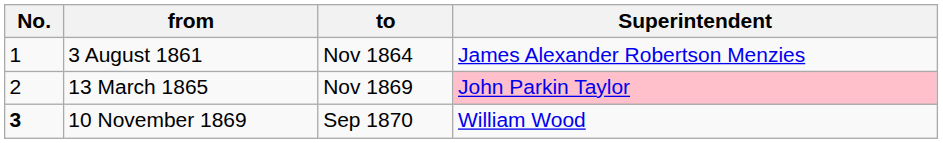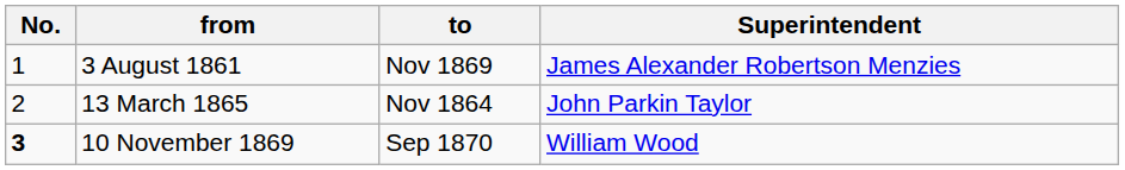 <table class="wikitable" width=45%>
 <tr>
 <th>No.</th>
 <th>from</th>
 <th>to</th>
 <th>Superintendent</th>
 </tr>
 <tr>
 <td>1</td>
 <td>3 August 1861</td>
-<td>Nov 1864</td>
+<td>Nov 1869</td>
 <td><a href='#'>James Alexander Robertson Menzies</a></td>
 </tr>
 <tr>
 <td>2</td>
 <td>13 March 1865</td>
-<td>Nov 1869</td>
-<td style="background: pink;"><a href='#'>John Parkin Taylor</a></td>
+<td>Nov 1864</td>
+<td><a href='#'>John Parkin Taylor</a></td>
 </tr>
 <tr>
 <td><strong>3</strong></td>
 <td>10 November 1869</td>
 <td>Sep 1870</td>
 <td><a href='#'>William Wood</a></td>
 </tr>
 </table>
